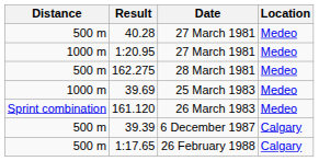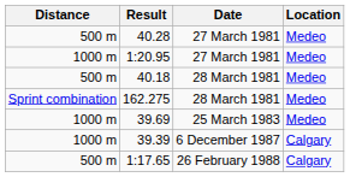 <table class="wikitable">
 <tr>
 <th>Distance</th>
 <th>Result</th>
 <th>Date</th>
 <th>Location</th>
 </tr>
 <tr align="right">
 <td>500 m</td>
 <td>40.28</td>
 <td>27 March 1981</td>
 <td align="left"><a href='#'>Medeo</a></td>
 </tr>
 <tr align="right">
 <td>1000 m</td>
 <td>1:20.95</td>
 <td>27 March 1981</td>
 <td align="left"><a href='#'>Medeo</a></td>
 </tr>
 <tr align="right">
 <td>500 m</td>
+<td>40.18</td>
+<td>28 March 1981</td>
+<td align="left"><a href='#'>Medeo</a></td>
+</tr>
+<tr align="right">
+<td><a href='#'>Sprint combination</a></td>
 <td>162.275</td>
 <td>28 March 1981</td>
 <td align="left"><a href='#'>Medeo</a></td>
 </tr>
 <tr align="right">
 <td>1000 m</td>
 <td>39.69</td>
 <td>25 March 1983</td>
 <td align="left"><a href='#'>Medeo</a></td>
 </tr>
 <tr align="right">
-<td><a href='#'>Sprint combination</a></td>
-<td>161.120</td>
-<td>26 March 1983</td>
-<td align="left"><a href='#'>Medeo</a></td>
-</tr>
-<tr align="right">
-<td>500 m</td>
+<td>1000 m</td>
 <td>39.39</td>
 <td>6 December 1987</td>
 <td align="left"><a href='#'>Calgary</a></td>
 </tr>
 <tr align="right">
 <td>500 m</td>
 <td>1:17.65</td>
 <td>26 February 1988</td>
 <td align="left"><a href='#'>Calgary</a></td>
 </tr>
 </table>
